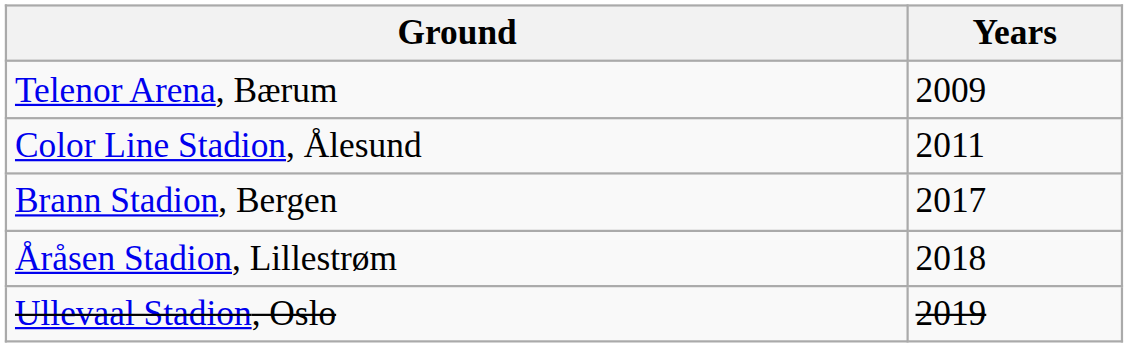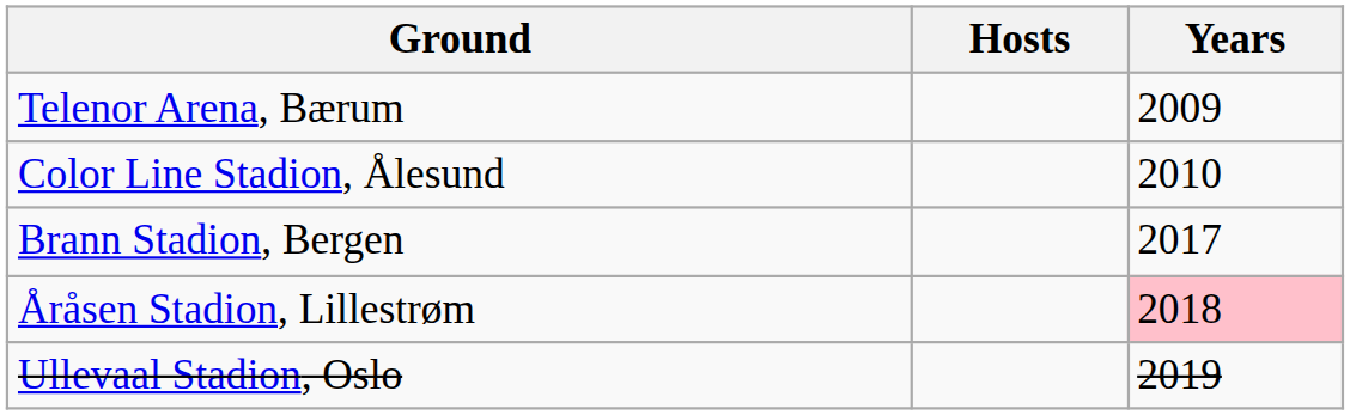 <table class="wikitable"  style="float:right; width:40%;">
 <tr>
 <th>Ground</th>
+<th>Hosts</th>
 <th>Years</th>
 </tr>
 <tr>
 <td><a href='#'>Telenor Arena</a>, Bærum</td>
+<td></td>
 <td>2009</td>
 </tr>
 <tr>
 <td><a href='#'>Color Line Stadion</a>, Ålesund</td>
-<td>2011</td>
+<td></td>
+<td>2010</td>
 </tr>
 <tr>
 <td><a href='#'>Brann Stadion</a>, Bergen</td>
+<td></td>
 <td>2017</td>
 </tr>
 <tr>
 <td><a href='#'>Åråsen Stadion</a>, Lillestrøm</td>
-<td>2018</td>
+<td></td>
+<td style="background: pink;">2018</td>
 </tr>
 <tr>
 <td><s><a href='#'>Ullevaal Stadion</a>, Oslo</s></td>
+<td></td>
 <td><s>2019</s></td>
 </tr>
 </table>
